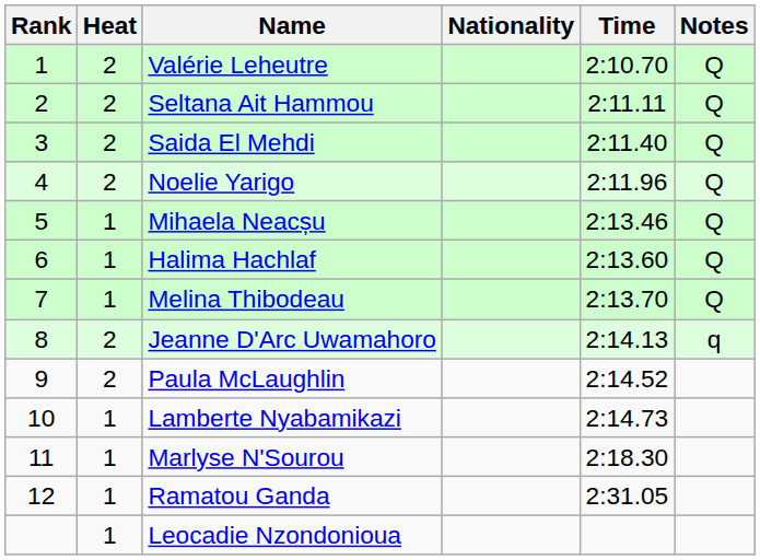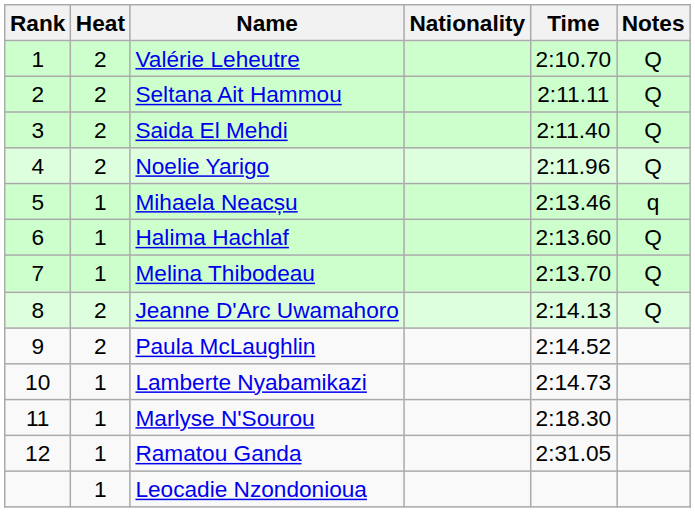 <table class="wikitable sortable" style="text-align:center; font-size:95%">
 <tr>
 <th>Rank</th>
 <th>Heat</th>
 <th>Name</th>
 <th>Nationality</th>
 <th>Time</th>
 <th>Notes</th>
 </tr>
 <tr bgcolor=ccffcc>
 <td>1</td>
 <td>2</td>
 <td align=left><a href='#'>Valérie Leheutre</a></td>
 <td align=left></td>
 <td>2:10.70</td>
 <td>Q</td>
 </tr>
 <tr bgcolor=ccffcc>
 <td>2</td>
 <td>2</td>
 <td align=left><a href='#'>Seltana Ait Hammou</a></td>
 <td align=left></td>
 <td>2:11.11</td>
 <td>Q</td>
 </tr>
 <tr bgcolor=ccffcc>
 <td>3</td>
 <td>2</td>
 <td align=left><a href='#'>Saida El Mehdi</a></td>
 <td align=left></td>
 <td>2:11.40</td>
 <td>Q</td>
 </tr>
 <tr bgcolor=ddffdd>
 <td>4</td>
 <td>2</td>
 <td align=left><a href='#'>Noelie Yarigo</a></td>
 <td align=left></td>
 <td>2:11.96</td>
 <td>Q</td>
 </tr>
 <tr bgcolor=ccffcc>
 <td>5</td>
 <td>1</td>
 <td align=left><a href='#'>Mihaela Neacșu</a></td>
 <td align=left></td>
 <td>2:13.46</td>
-<td>Q</td>
+<td>q</td>
 </tr>
 <tr bgcolor=ccffcc>
 <td>6</td>
 <td>1</td>
 <td align=left><a href='#'>Halima Hachlaf</a></td>
 <td align=left></td>
 <td>2:13.60</td>
 <td>Q</td>
 </tr>
 <tr bgcolor=ccffcc>
 <td>7</td>
 <td>1</td>
 <td align=left><a href='#'>Melina Thibodeau</a></td>
 <td align=left></td>
 <td>2:13.70</td>
 <td>Q</td>
 </tr>
 <tr bgcolor=ddffdd>
 <td>8</td>
 <td>2</td>
 <td align=left><a href='#'>Jeanne D'Arc Uwamahoro</a></td>
 <td align=left></td>
 <td>2:14.13</td>
-<td>q</td>
+<td>Q</td>
 </tr>
 <tr>
 <td>9</td>
 <td>2</td>
 <td align=left><a href='#'>Paula McLaughlin</a></td>
 <td align=left></td>
 <td>2:14.52</td>
 <td></td>
 </tr>
 <tr>
 <td>10</td>
 <td>1</td>
 <td align=left><a href='#'>Lamberte Nyabamikazi</a></td>
 <td align=left></td>
 <td>2:14.73</td>
 <td></td>
 </tr>
 <tr>
 <td>11</td>
 <td>1</td>
 <td align=left><a href='#'>Marlyse N'Sourou</a></td>
 <td align=left></td>
 <td>2:18.30</td>
 <td></td>
 </tr>
 <tr>
 <td>12</td>
 <td>1</td>
 <td align=left><a href='#'>Ramatou Ganda</a></td>
 <td align=left></td>
 <td>2:31.05</td>
 <td></td>
 </tr>
 <tr>
 <td></td>
 <td>1</td>
 <td align=left><a href='#'>Leocadie Nzondonioua</a></td>
 <td align=left></td>
 <td></td>
 <td></td>
 </tr>
 </table>
